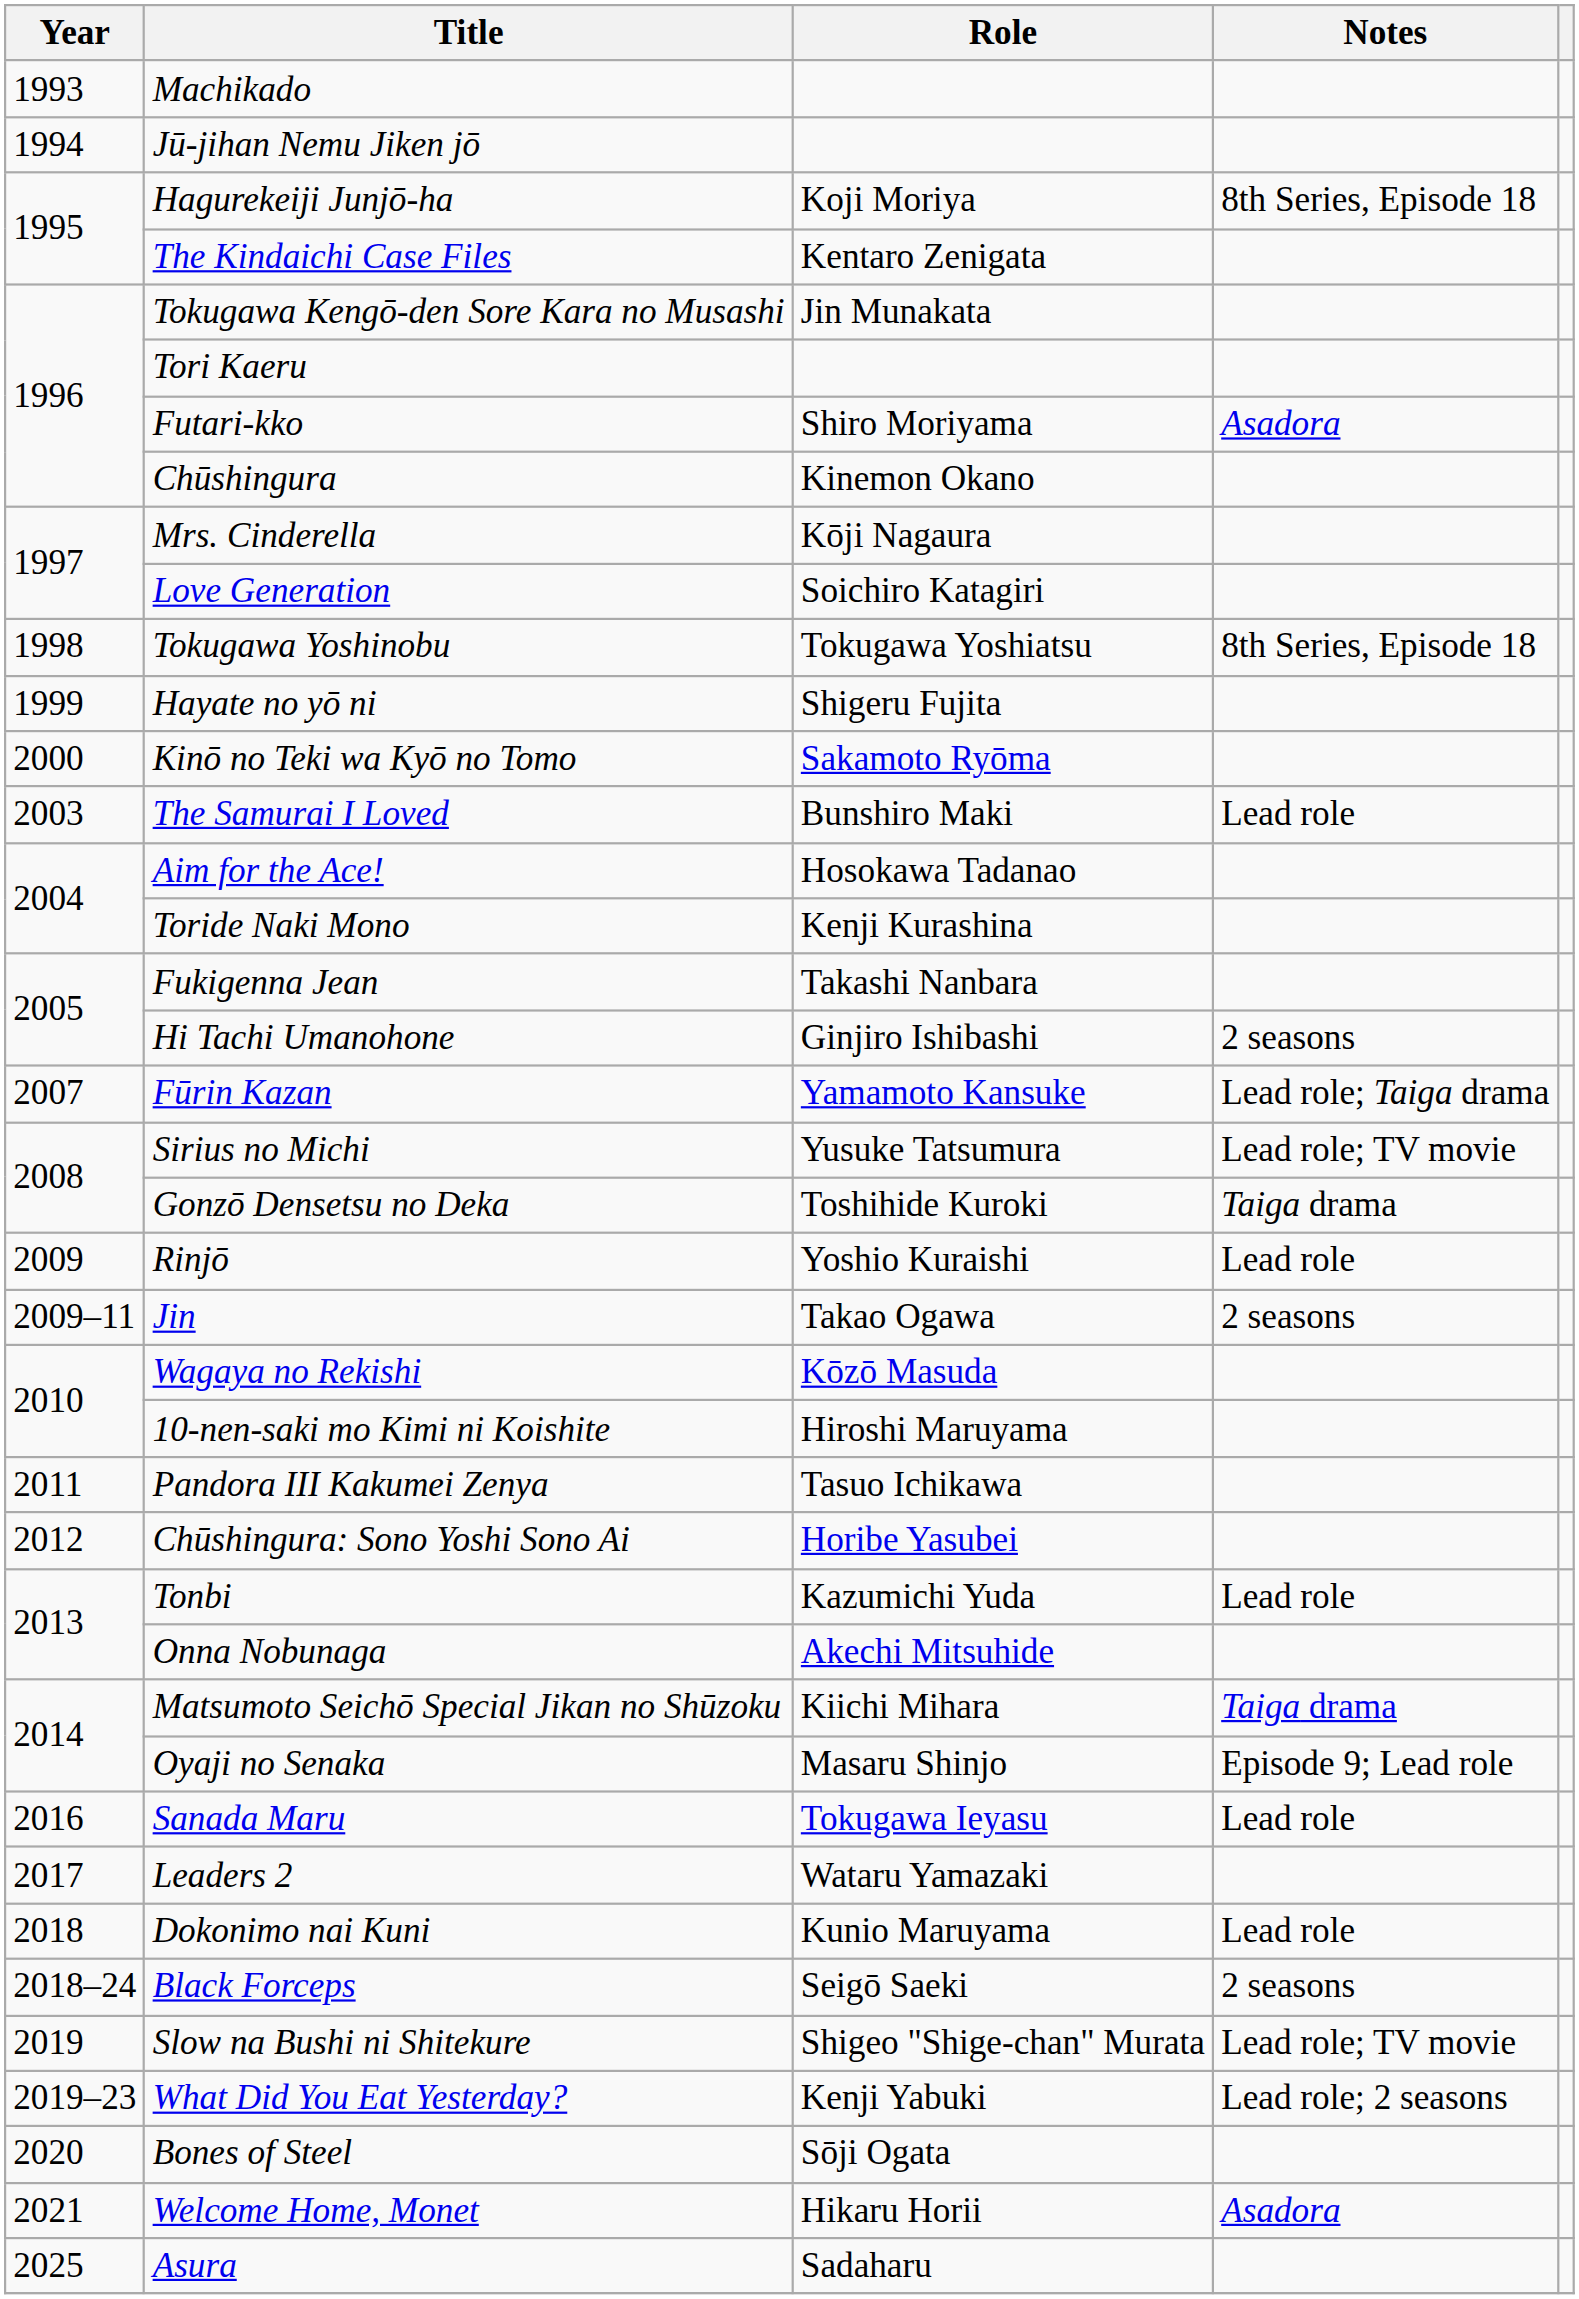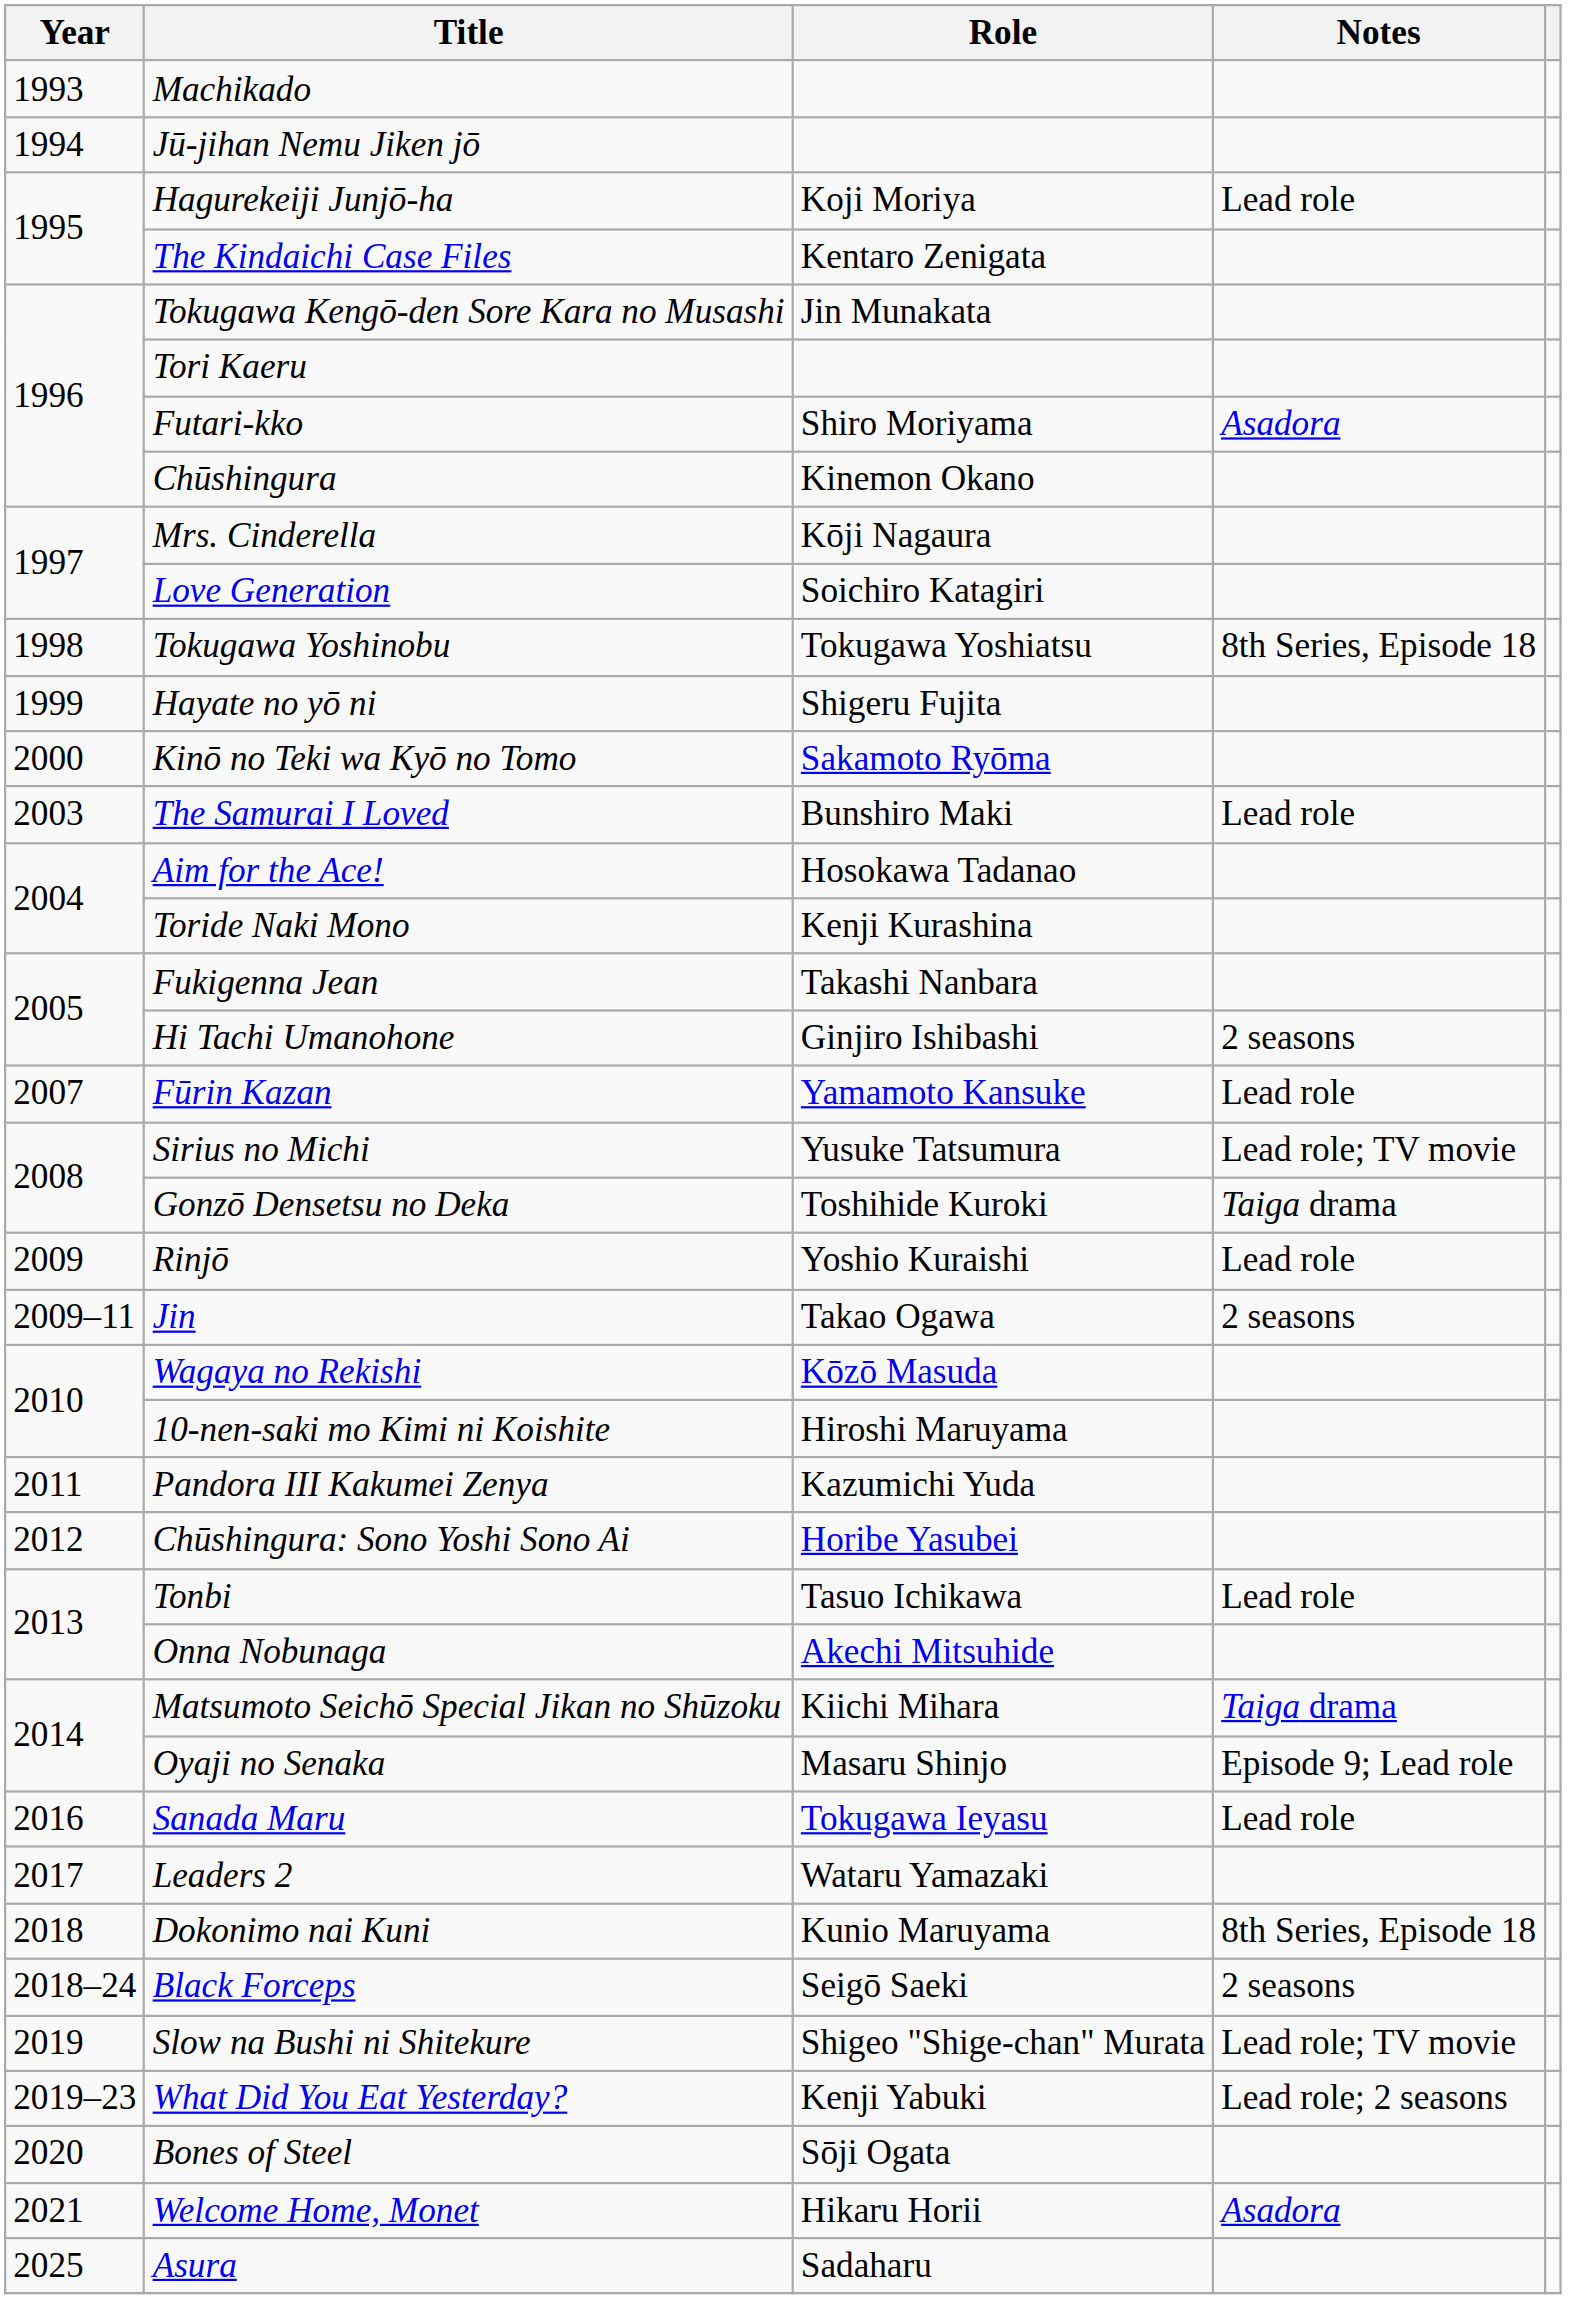 <table class="wikitable">
 <tr>
 <th>Year</th>
 <th>Title</th>
 <th>Role</th>
 <th>Notes</th>
 <th></th>
 </tr>
 <tr>
 <td>1993</td>
 <td><em>Machikado</em></td>
 <td></td>
 <td></td>
 <td></td>
 </tr>
 <tr>
 <td>1994</td>
 <td><em>Jū-jihan Nemu Jiken jō</em></td>
 <td></td>
 <td></td>
 <td></td>
 </tr>
 <tr>
 <td rowspan="2">1995</td>
 <td><em>Hagurekeiji Junjō-ha</em></td>
 <td>Koji Moriya</td>
-<td>8th Series, Episode 18</td>
+<td>Lead role</td>
 <td></td>
 </tr>
 <tr>
 <td><em><a href='#'>The Kindaichi Case Files</a></em></td>
 <td>Kentaro Zenigata</td>
 <td></td>
 <td></td>
 </tr>
 <tr>
 <td rowspan="4">1996</td>
 <td><em>Tokugawa Kengō-den Sore Kara no Musashi</em></td>
 <td>Jin Munakata</td>
 <td></td>
 <td></td>
 </tr>
 <tr>
 <td><em>Tori Kaeru</em></td>
 <td></td>
 <td></td>
 <td></td>
 </tr>
 <tr>
 <td><em>Futari-kko</em></td>
 <td>Shiro Moriyama</td>
 <td><em><a href='#'>Asadora</a></em></td>
 <td></td>
 </tr>
 <tr>
 <td><em>Chūshingura</em></td>
 <td>Kinemon Okano</td>
 <td></td>
 <td></td>
 </tr>
 <tr>
 <td rowspan="2">1997</td>
 <td><em>Mrs. Cinderella</em></td>
 <td>Kōji Nagaura</td>
 <td></td>
 <td></td>
 </tr>
 <tr>
 <td><em><a href='#'>Love Generation</a></em></td>
 <td>Soichiro Katagiri</td>
 <td></td>
 <td></td>
 </tr>
 <tr>
 <td>1998</td>
 <td><em>Tokugawa Yoshinobu</em></td>
 <td>Tokugawa Yoshiatsu</td>
 <td>8th Series, Episode 18</td>
 <td></td>
 </tr>
 <tr>
 <td>1999</td>
 <td><em>Hayate no yō ni</em></td>
 <td>Shigeru Fujita</td>
 <td></td>
 <td></td>
 </tr>
 <tr>
 <td>2000</td>
 <td><em>Kinō no Teki wa Kyō no Tomo</em></td>
 <td><a href='#'>Sakamoto Ryōma</a></td>
 <td></td>
 <td></td>
 </tr>
 <tr>
 <td>2003</td>
 <td><em><a href='#'>The Samurai I Loved</a></em></td>
 <td>Bunshiro Maki</td>
 <td>Lead role</td>
 <td></td>
 </tr>
 <tr>
 <td rowspan="2">2004</td>
 <td><em><a href='#'>Aim for the Ace!</a></em></td>
 <td>Hosokawa Tadanao</td>
 <td></td>
 <td></td>
 </tr>
 <tr>
 <td><em>Toride Naki Mono</em></td>
 <td>Kenji Kurashina</td>
 <td></td>
 <td></td>
 </tr>
 <tr>
 <td rowspan="2">2005</td>
 <td><em>Fukigenna Jean</em></td>
 <td>Takashi Nanbara</td>
 <td></td>
 <td></td>
 </tr>
 <tr>
 <td><em>Hi Tachi Umanohone</em></td>
 <td>Ginjiro Ishibashi</td>
 <td>2 seasons</td>
 <td></td>
 </tr>
 <tr>
 <td>2007</td>
 <td><em><a href='#'>Fūrin Kazan</a></em></td>
 <td><a href='#'>Yamamoto Kansuke</a></td>
-<td>Lead role; <em>Taiga</em> drama</td>
+<td>Lead role</td>
 <td></td>
 </tr>
 <tr>
 <td rowspan="2">2008</td>
 <td><em>Sirius no Michi</em></td>
 <td>Yusuke Tatsumura</td>
 <td>Lead role; TV movie</td>
 <td></td>
 </tr>
 <tr>
 <td><em>Gonzō Densetsu no Deka</em></td>
 <td>Toshihide Kuroki</td>
 <td><em>Taiga</em> drama</td>
 <td></td>
 </tr>
 <tr>
 <td>2009</td>
 <td><em>Rinjō</em></td>
 <td>Yoshio Kuraishi</td>
 <td>Lead role</td>
 <td></td>
 </tr>
 <tr>
 <td>2009–11</td>
 <td><em><a href='#'>Jin</a></em></td>
 <td>Takao Ogawa</td>
 <td>2 seasons</td>
 <td></td>
 </tr>
 <tr>
 <td rowspan="2">2010</td>
 <td><em><a href='#'>Wagaya no Rekishi</a></em></td>
 <td><a href='#'>Kōzō Masuda</a></td>
 <td></td>
 <td></td>
 </tr>
 <tr>
 <td><em>10-nen-saki mo Kimi ni Koishite</em></td>
 <td>Hiroshi Maruyama</td>
 <td></td>
 <td></td>
 </tr>
 <tr>
 <td>2011</td>
 <td><em>Pandora III Kakumei Zenya</em></td>
-<td>Tasuo Ichikawa</td>
+<td>Kazumichi Yuda</td>
 <td></td>
 <td></td>
 </tr>
 <tr>
 <td>2012</td>
 <td><em>Chūshingura: Sono Yoshi Sono Ai</em></td>
 <td><a href='#'>Horibe Yasubei</a></td>
 <td></td>
 <td></td>
 </tr>
 <tr>
 <td rowspan="2">2013</td>
 <td><em>Tonbi</em></td>
-<td>Kazumichi Yuda</td>
+<td>Tasuo Ichikawa</td>
 <td>Lead role</td>
 <td></td>
 </tr>
 <tr>
 <td><em>Onna Nobunaga</em></td>
 <td><a href='#'>Akechi Mitsuhide</a></td>
 <td></td>
 <td></td>
 </tr>
 <tr>
 <td rowspan="2">2014</td>
 <td><em>Matsumoto Seichō Special Jikan no Shūzoku</em></td>
 <td>Kiichi Mihara</td>
 <td><a href='#'><em>Taiga</em> drama</a></td>
 <td></td>
 </tr>
 <tr>
 <td><em>Oyaji no Senaka</em></td>
 <td>Masaru Shinjo</td>
 <td>Episode 9; Lead role</td>
 <td></td>
 </tr>
 <tr>
 <td>2016</td>
 <td><em><a href='#'>Sanada Maru</a></em></td>
 <td><a href='#'>Tokugawa Ieyasu</a></td>
 <td>Lead role</td>
 <td></td>
 </tr>
 <tr>
 <td>2017</td>
 <td><em>Leaders 2</em></td>
 <td>Wataru Yamazaki</td>
 <td></td>
 <td></td>
 </tr>
 <tr>
 <td>2018</td>
 <td><em>Dokonimo nai Kuni</em></td>
 <td>Kunio Maruyama</td>
-<td>Lead role</td>
+<td>8th Series, Episode 18</td>
 <td></td>
 </tr>
 <tr>
 <td>2018–24</td>
 <td><em><a href='#'>Black Forceps</a></em></td>
 <td>Seigō Saeki</td>
 <td>2 seasons</td>
 <td></td>
 </tr>
 <tr>
 <td>2019</td>
 <td><em>Slow na Bushi ni Shitekure</em></td>
 <td>Shigeo "Shige-chan" Murata</td>
 <td>Lead role; TV movie</td>
 <td></td>
 </tr>
 <tr>
 <td>2019–23</td>
 <td><em><a href='#'>What Did You Eat Yesterday?</a></em></td>
 <td>Kenji Yabuki</td>
 <td>Lead role; 2 seasons</td>
 <td></td>
 </tr>
 <tr>
 <td>2020</td>
 <td><em>Bones of Steel</em></td>
 <td>Sōji Ogata</td>
 <td></td>
 <td></td>
 </tr>
 <tr>
 <td>2021</td>
 <td><em><a href='#'>Welcome Home, Monet</a></em></td>
 <td>Hikaru Horii</td>
 <td><em><a href='#'>Asadora</a></em></td>
 <td></td>
 </tr>
 <tr>
 <td>2025</td>
 <td><em><a href='#'>Asura</a></em></td>
 <td>Sadaharu</td>
 <td></td>
 <td></td>
 </tr>
 <tr>
 </tr>
 </table>
